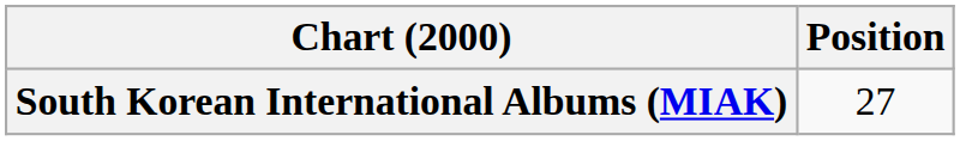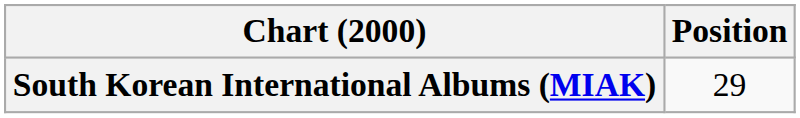 <table class="wikitable plainrowheaders" style="text-align:center">
 <tr>
 <th scope="col">Chart (2000)</th>
 <th scope="col">Position</th>
 </tr>
 <tr>
 <th scope="row">South Korean International Albums (<a href='#'>MIAK</a>)</th>
-<td>27</td>
+<td>29</td>
 </tr>
 </table>
